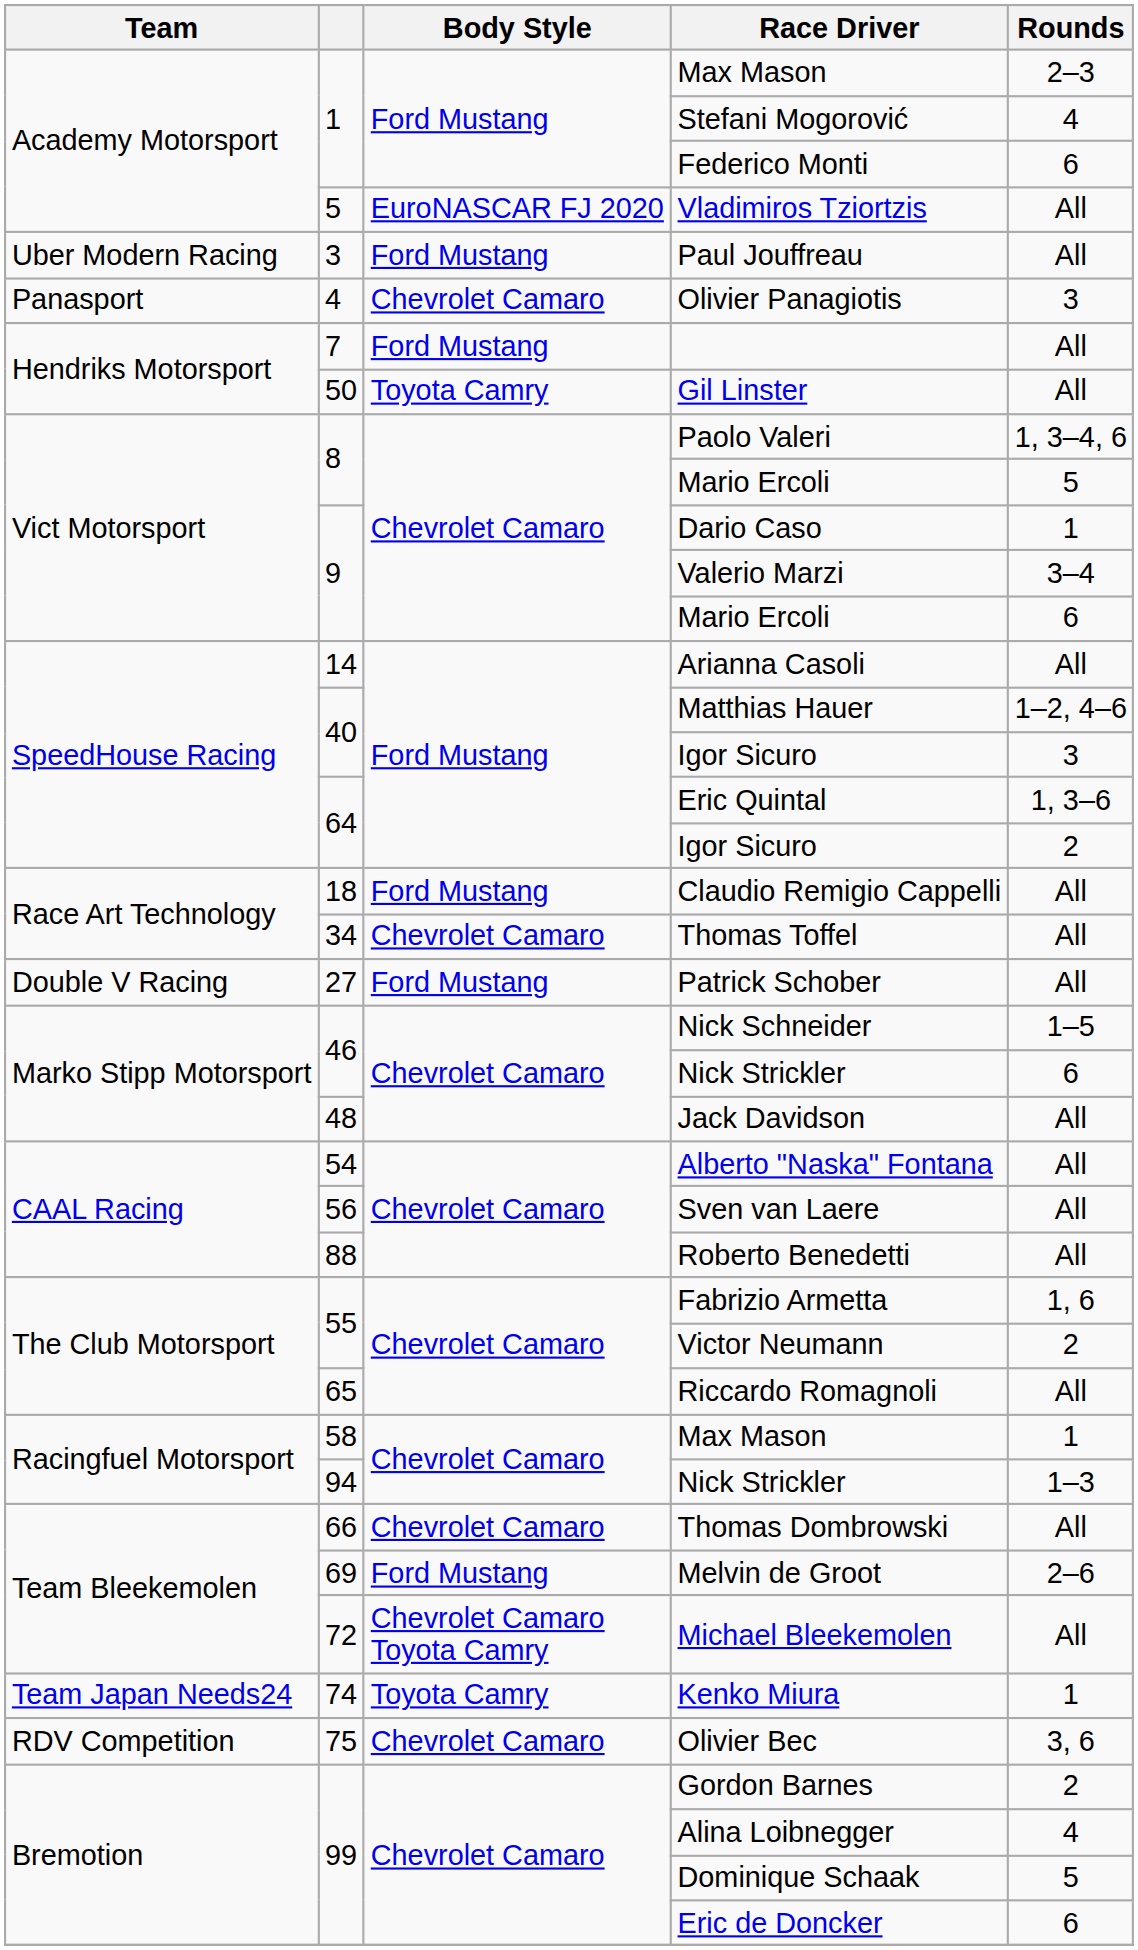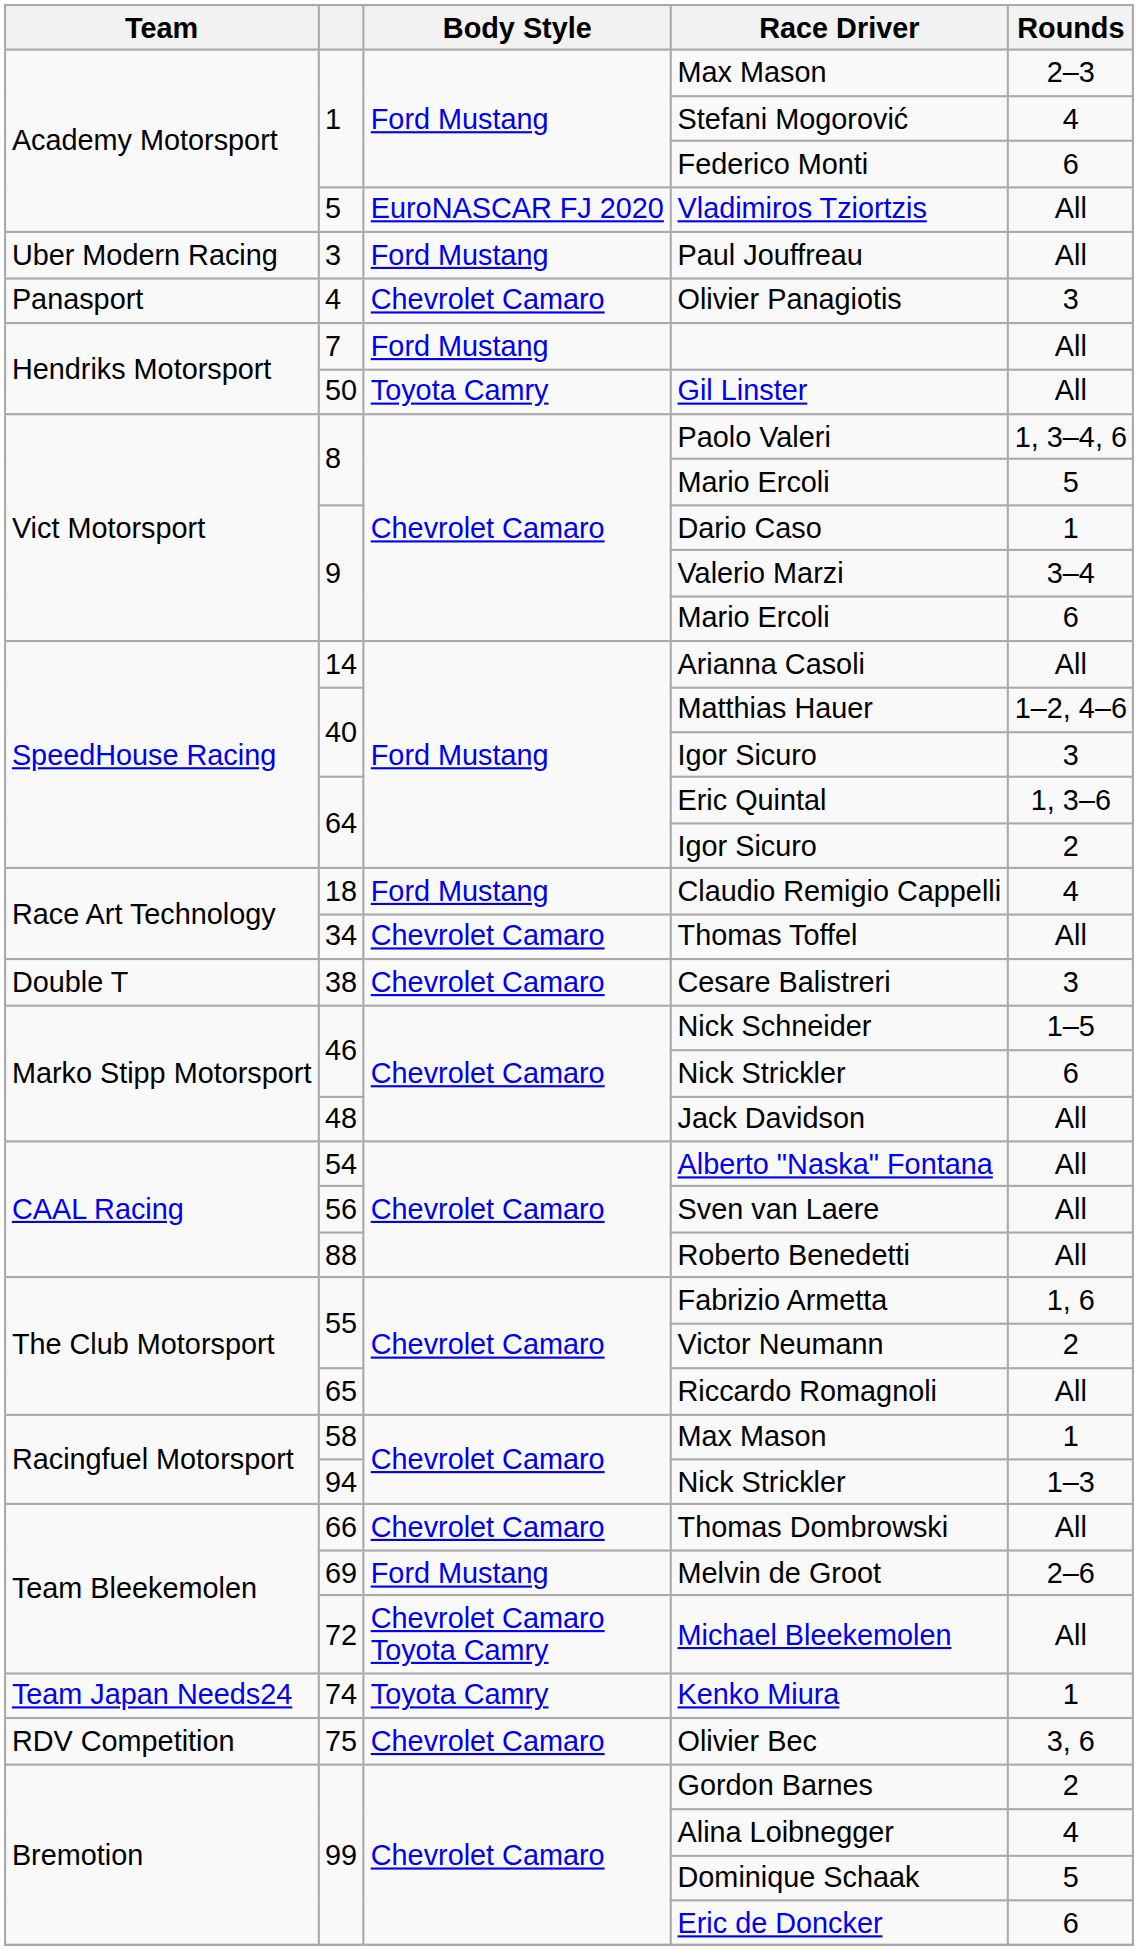 <table class="wikitable" style="font-size: 85%">
 <tr>
 <th>Team</th>
 <th></th>
 <th>Body Style</th>
 <th>Race Driver</th>
 <th>Rounds</th>
 </tr>
 <tr>
 <td rowspan=4> Academy Motorsport</td>
 <td rowspan=3>1</td>
 <td rowspan=3><a href='#'>Ford Mustang</a></td>
 <td> Max Mason</td>
 <td align="center">2–3</td>
 </tr>
 <tr>
 <td> Stefani Mogorović</td>
 <td align="center">4</td>
 </tr>
 <tr>
 <td> Federico Monti</td>
 <td align="center">6</td>
 </tr>
 <tr>
 <td>5</td>
 <td><a href='#'>EuroNASCAR FJ 2020</a></td>
 <td> <a href='#'>Vladimiros Tziortzis</a></td>
 <td align="center">All</td>
 </tr>
 <tr>
 <td> Uber Modern Racing</td>
 <td>3</td>
 <td><a href='#'>Ford Mustang</a></td>
 <td> Paul Jouffreau</td>
 <td align="center">All</td>
 </tr>
 <tr>
 <td> Panasport</td>
 <td>4</td>
 <td><a href='#'>Chevrolet Camaro</a></td>
 <td> Olivier Panagiotis</td>
 <td align="center">3</td>
 </tr>
 <tr>
 <td rowspan=2> Hendriks Motorsport</td>
 <td>7</td>
 <td><a href='#'>Ford Mustang</a></td>
 <td> </td>
 <td align="center">All</td>
 </tr>
 <tr>
 <td>50</td>
 <td><a href='#'>Toyota Camry</a></td>
 <td> <a href='#'>Gil Linster</a></td>
 <td align="center">All</td>
 </tr>
 <tr>
 <td rowspan=5> Vict Motorsport</td>
 <td rowspan=2>8</td>
 <td rowspan=5><a href='#'>Chevrolet Camaro</a></td>
 <td> Paolo Valeri</td>
 <td align="center">1, 3–4, 6</td>
 </tr>
 <tr>
 <td> Mario Ercoli</td>
 <td align="center">5</td>
 </tr>
 <tr>
 <td rowspan=3>9</td>
 <td> Dario Caso</td>
 <td align="center">1</td>
 </tr>
 <tr>
 <td> Valerio Marzi</td>
 <td align="center">3–4</td>
 </tr>
 <tr>
 <td> Mario Ercoli</td>
 <td align="center">6</td>
 </tr>
 <tr>
 <td rowspan=5> <a href='#'>SpeedHouse Racing</a></td>
 <td>14</td>
 <td rowspan=5><a href='#'>Ford Mustang</a></td>
 <td> Arianna Casoli</td>
 <td align="center">All</td>
 </tr>
 <tr>
 <td rowspan=2>40</td>
 <td> Matthias Hauer</td>
 <td align="center">1–2, 4–6</td>
 </tr>
 <tr>
 <td> Igor Sicuro</td>
 <td align="center">3</td>
 </tr>
 <tr>
 <td rowspan=2>64</td>
 <td> Eric Quintal</td>
 <td align="center">1, 3–6</td>
 </tr>
 <tr>
 <td> Igor Sicuro</td>
 <td align="center">2</td>
 </tr>
 <tr>
 <td rowspan=2> Race Art Technology</td>
 <td>18</td>
 <td><a href='#'>Ford Mustang</a></td>
 <td> Claudio Remigio Cappelli</td>
-<td align="center">All</td>
+<td align="center">4</td>
 </tr>
 <tr>
 <td>34</td>
 <td><a href='#'>Chevrolet Camaro</a></td>
 <td> Thomas Toffel</td>
 <td align="center">All</td>
 </tr>
 <tr>
-<td> Double V Racing</td>
-<td>27</td>
-<td><a href='#'>Ford Mustang</a></td>
-<td> Patrick Schober</td>
-<td align="center">All</td>
+<td> Double T</td>
+<td>38</td>
+<td><a href='#'>Chevrolet Camaro</a></td>
+<td> Cesare Balistreri</td>
+<td align="center">3</td>
 </tr>
 <tr>
 <td rowspan=3> Marko Stipp Motorsport</td>
 <td rowspan=2>46</td>
 <td rowspan=3><a href='#'>Chevrolet Camaro</a></td>
 <td> Nick Schneider</td>
 <td align="center">1–5</td>
 </tr>
 <tr>
 <td> Nick Strickler</td>
 <td align="center">6</td>
 </tr>
 <tr>
 <td>48</td>
 <td> Jack Davidson</td>
 <td align="center">All</td>
 </tr>
 <tr>
 <td rowspan=3> <a href='#'>CAAL Racing</a></td>
 <td>54</td>
 <td rowspan=3><a href='#'>Chevrolet Camaro</a></td>
 <td> <a href='#'>Alberto "Naska" Fontana</a></td>
 <td align="center">All</td>
 </tr>
 <tr>
 <td>56</td>
 <td> Sven van Laere</td>
 <td align="center">All</td>
 </tr>
 <tr>
 <td>88</td>
 <td> Roberto Benedetti</td>
 <td align="center">All</td>
 </tr>
 <tr>
 <td rowspan=3> The Club Motorsport</td>
 <td rowspan=2>55</td>
 <td rowspan=3><a href='#'>Chevrolet Camaro</a></td>
 <td> Fabrizio Armetta</td>
 <td align="center">1, 6</td>
 </tr>
 <tr>
 <td> Victor Neumann</td>
 <td align="center">2</td>
 </tr>
 <tr>
 <td>65</td>
 <td> Riccardo Romagnoli</td>
 <td align="center">All</td>
 </tr>
 <tr>
 <td rowspan=2> Racingfuel Motorsport</td>
 <td>58</td>
 <td rowspan=2><a href='#'>Chevrolet Camaro</a></td>
 <td> Max Mason</td>
 <td align="center">1</td>
 </tr>
 <tr>
 <td>94</td>
 <td> Nick Strickler</td>
 <td align="center">1–3</td>
 </tr>
 <tr>
 <td rowspan=3> Team Bleekemolen</td>
 <td>66</td>
 <td><a href='#'>Chevrolet Camaro</a></td>
 <td> Thomas Dombrowski</td>
 <td align="center">All</td>
 </tr>
 <tr>
 <td>69</td>
 <td><a href='#'>Ford Mustang</a></td>
 <td> Melvin de Groot</td>
 <td align="center">2–6</td>
 </tr>
 <tr>
 <td>72</td>
 <td><a href='#'>Chevrolet Camaro</a> <small></small><br><a href='#'>Toyota Camry</a> <small></small></td>
 <td> <a href='#'>Michael Bleekemolen</a></td>
 <td align="center">All</td>
 </tr>
 <tr>
 <td> <a href='#'>Team Japan Needs24</a></td>
 <td>74</td>
 <td><a href='#'>Toyota Camry</a></td>
 <td> <a href='#'>Kenko Miura</a></td>
 <td align="center">1</td>
 </tr>
 <tr>
 <td> RDV Competition</td>
 <td>75</td>
 <td><a href='#'>Chevrolet Camaro</a></td>
 <td> Olivier Bec</td>
 <td align="center">3, 6</td>
 </tr>
 <tr>
 <td rowspan="4"> Bremotion</td>
 <td rowspan="4">99</td>
 <td rowspan="4"><a href='#'>Chevrolet Camaro</a></td>
 <td> Gordon Barnes</td>
 <td align="center">2</td>
 </tr>
 <tr>
 <td> Alina Loibnegger</td>
 <td align="center">4</td>
 </tr>
 <tr>
 <td> Dominique Schaak</td>
 <td align="center">5</td>
 </tr>
 <tr>
 <td> <a href='#'>Eric de Doncker</a></td>
 <td align="center">6</td>
 </tr>
 <tr>
 </tr>
 </table>
